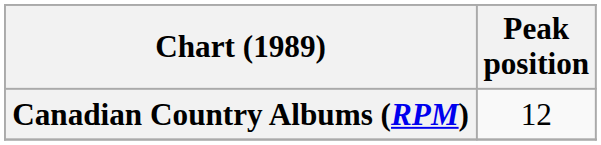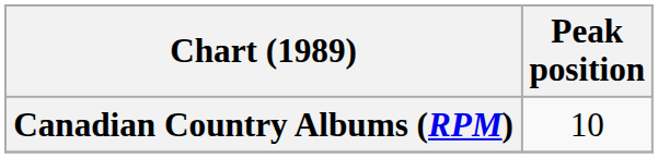 <table class="wikitable sortable plainrowheaders" style="text-align:center">
 <tr>
 <th scope="col">Chart (1989)</th>
 <th scope="col">Peak<br> position</th>
 </tr>
 <tr>
 <th scope="row">Canadian Country Albums (<em><a href='#'>RPM</a></em>)</th>
-<td>12</td>
+<td>10</td>
 </tr>
 <tr>
 </tr>
 </table>
